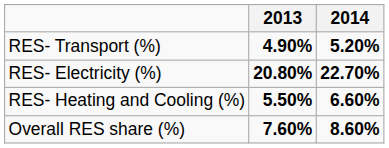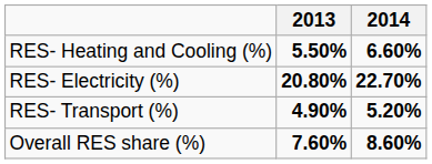 <table class="wikitable" style="text-align: right">
 <tr>
 <td></td>
 <th><strong>2013</strong></th>
 <th><strong>2014</strong></th>
 </tr>
 <tr>
-<td align="left">RES- Transport  (%)</td>
-<td><strong>4.90%</strong></td>
-<td><strong>5.20%</strong></td>
+<td align="left">RES- Heating and Cooling (%)</td>
+<td><strong>5.50%</strong></td>
+<td><strong>6.60%</strong></td>
 </tr>
 <tr>
 <td align="left">RES- Electricity (%)</td>
 <td><strong>20.80%</strong></td>
 <td><strong>22.70%</strong></td>
 </tr>
 <tr>
-<td align="left">RES- Heating and Cooling (%)</td>
-<td><strong>5.50%</strong></td>
-<td><strong>6.60%</strong></td>
+<td align="left">RES- Transport  (%)</td>
+<td><strong>4.90%</strong></td>
+<td><strong>5.20%</strong></td>
 </tr>
 <tr>
 <td align="left">Overall RES share (%)</td>
 <td><strong>7.60%</strong></td>
 <td><strong>8.60%</strong></td>
 </tr>
 </table>
